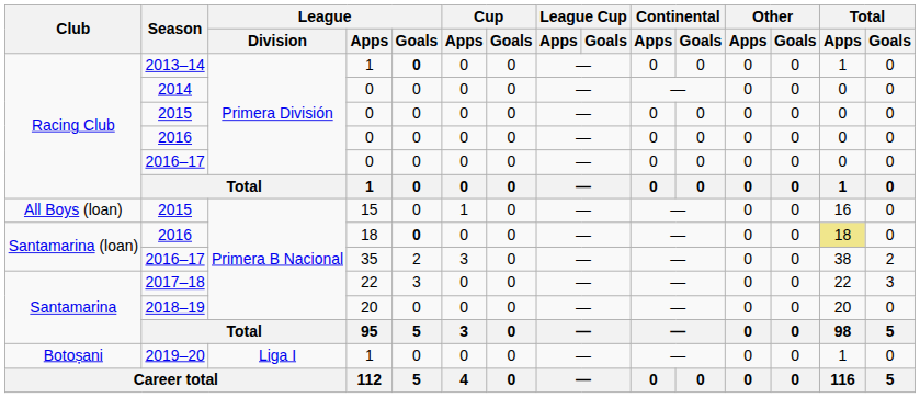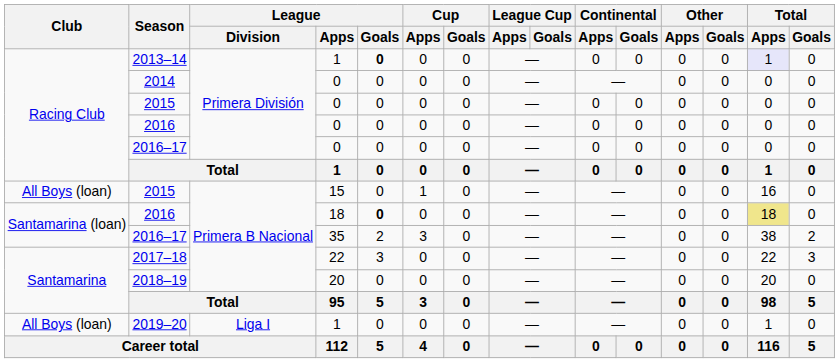 <table class="wikitable" style="text-align:center">
 <tr>
 <th rowspan="2">Club</th>
 <th rowspan="2">Season</th>
 <th colspan="3">League</th>
 <th colspan="2">Cup</th>
 <th colspan="2">League Cup</th>
 <th colspan="2">Continental</th>
 <th colspan="2">Other</th>
 <th colspan="2">Total</th>
 </tr>
 <tr>
 <th>Division</th>
 <th>Apps</th>
 <th>Goals</th>
 <th>Apps</th>
 <th>Goals</th>
 <th>Apps</th>
 <th>Goals</th>
 <th>Apps</th>
 <th>Goals</th>
 <th>Apps</th>
 <th>Goals</th>
 <th>Apps</th>
 <th>Goals</th>
 </tr>
 <tr>
 <td rowspan="6"><a href='#'>Racing Club</a></td>
 <td><a href='#'>2013–14</a></td>
 <td rowspan="5"><a href='#'>Primera División</a></td>
 <td>1</td>
 <td><strong>0</strong></td>
 <td>0</td>
 <td>0</td>
 <td colspan="2">—</td>
 <td>0</td>
 <td>0</td>
 <td>0</td>
 <td>0</td>
-<td>1</td>
+<td style="background: lavender;">1</td>
 <td>0</td>
 </tr>
 <tr>
 <td><a href='#'>2014</a></td>
 <td>0</td>
 <td>0</td>
 <td>0</td>
 <td>0</td>
 <td colspan="2">—</td>
 <td colspan="2">—</td>
 <td>0</td>
 <td>0</td>
 <td>0</td>
 <td>0</td>
 </tr>
 <tr>
 <td><a href='#'>2015</a></td>
 <td>0</td>
 <td>0</td>
 <td>0</td>
 <td>0</td>
 <td colspan="2">—</td>
 <td>0</td>
 <td>0</td>
 <td>0</td>
 <td>0</td>
 <td>0</td>
 <td>0</td>
 </tr>
 <tr>
 <td><a href='#'>2016</a></td>
 <td>0</td>
 <td>0</td>
 <td>0</td>
 <td>0</td>
 <td colspan="2">—</td>
 <td>0</td>
 <td>0</td>
 <td>0</td>
 <td>0</td>
 <td>0</td>
 <td>0</td>
 </tr>
 <tr>
 <td><a href='#'>2016–17</a></td>
 <td>0</td>
 <td>0</td>
 <td>0</td>
 <td>0</td>
 <td colspan="2">—</td>
 <td>0</td>
 <td>0</td>
 <td>0</td>
 <td>0</td>
 <td>0</td>
 <td>0</td>
 </tr>
 <tr>
 <th colspan="2">Total</th>
 <th>1</th>
 <th>0</th>
 <th>0</th>
 <th>0</th>
 <th colspan="2">—</th>
 <th>0</th>
 <th>0</th>
 <th>0</th>
 <th>0</th>
 <th>1</th>
 <th>0</th>
 </tr>
 <tr>
 <td rowspan="1"><a href='#'>All Boys</a> (loan)</td>
 <td><a href='#'>2015</a></td>
 <td rowspan="5"><a href='#'>Primera B Nacional</a></td>
 <td>15</td>
 <td>0</td>
 <td>1</td>
 <td>0</td>
 <td colspan="2">—</td>
 <td colspan="2">—</td>
 <td>0</td>
 <td>0</td>
 <td>16</td>
 <td>0</td>
 </tr>
 <tr>
 <td rowspan="2"><a href='#'>Santamarina</a> (loan)</td>
 <td><a href='#'>2016</a></td>
 <td>18</td>
 <td><strong>0</strong></td>
 <td>0</td>
 <td>0</td>
 <td colspan="2">—</td>
 <td colspan="2">—</td>
 <td>0</td>
 <td>0</td>
 <td style="background: khaki;">18</td>
 <td>0</td>
 </tr>
 <tr>
 <td><a href='#'>2016–17</a></td>
 <td>35</td>
 <td>2</td>
 <td>3</td>
 <td>0</td>
 <td colspan="2">—</td>
 <td colspan="2">—</td>
 <td>0</td>
 <td>0</td>
 <td>38</td>
 <td>2</td>
 </tr>
 <tr>
 <td rowspan="3"><a href='#'>Santamarina</a></td>
 <td><a href='#'>2017–18</a></td>
 <td>22</td>
 <td>3</td>
 <td>0</td>
 <td>0</td>
 <td colspan="2">—</td>
 <td colspan="2">—</td>
 <td>0</td>
 <td>0</td>
 <td>22</td>
 <td>3</td>
 </tr>
 <tr>
 <td><a href='#'>2018–19</a></td>
 <td>20</td>
 <td>0</td>
 <td>0</td>
 <td>0</td>
 <td colspan="2">—</td>
 <td colspan="2">—</td>
 <td>0</td>
 <td>0</td>
 <td>20</td>
 <td>0</td>
 </tr>
 <tr>
 <th colspan="2">Total</th>
 <th>95</th>
 <th>5</th>
 <th>3</th>
 <th>0</th>
 <th colspan="2">—</th>
 <th colspan="2">—</th>
 <th>0</th>
 <th>0</th>
 <th>98</th>
 <th>5</th>
 </tr>
 <tr>
-<td rowspan="1"><a href='#'>Botoșani</a></td>
+<td rowspan="1"><a href='#'>All Boys</a> (loan)</td>
 <td><a href='#'>2019–20</a></td>
 <td rowspan="1"><a href='#'>Liga I</a></td>
 <td>1</td>
 <td>0</td>
 <td>0</td>
 <td>0</td>
 <td colspan="2">—</td>
 <td colspan="2">—</td>
 <td>0</td>
 <td>0</td>
 <td>1</td>
 <td>0</td>
 </tr>
 <tr>
 <th colspan="3">Career total</th>
 <th>112</th>
 <th>5</th>
 <th>4</th>
 <th>0</th>
 <th colspan="2">—</th>
 <th>0</th>
 <th>0</th>
 <th>0</th>
 <th>0</th>
 <th>116</th>
 <th>5</th>
 </tr>
 </table>
